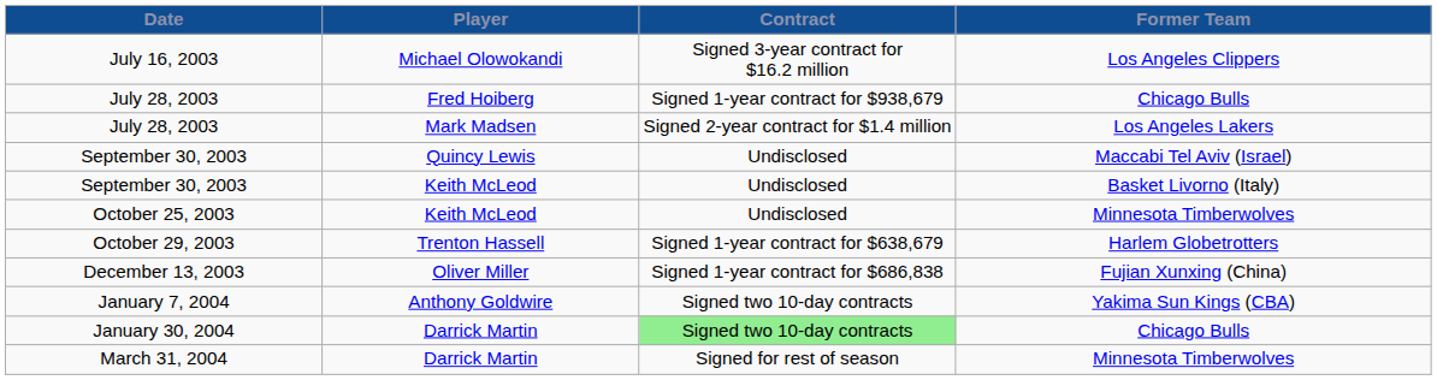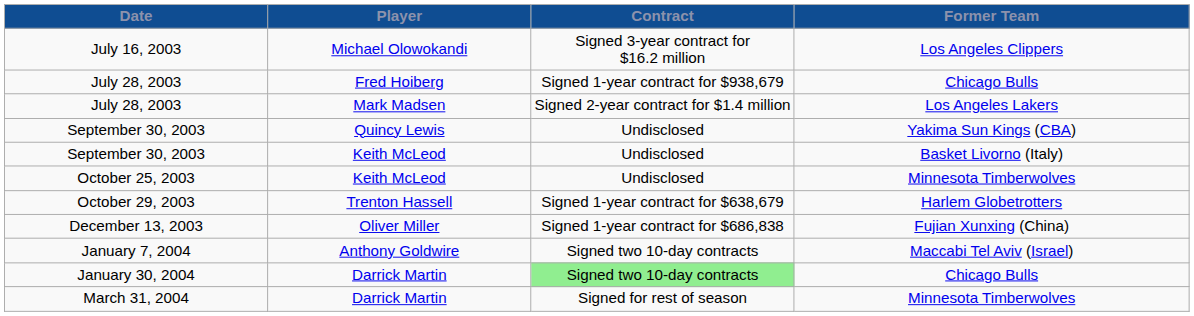 <table class="wikitable sortable sortable">
 <tr>
 <th style="background:#0F4D92; color:#8c92ac" width="10%">Date</th>
 <th style="background:#0F4D92; color:#8c92ac" width="10%">Player</th>
 <th style="background:#0F4D92; color:#8c92ac" width="10%">Contract</th>
 <th style="background:#0F4D92; color:#8c92ac" width="15%">Former Team</th>
 </tr>
 <tr style="text-align: center">
 <td>July 16, 2003</td>
 <td><a href='#'>Michael Olowokandi</a></td>
 <td>Signed 3-year contract for $16.2 million</td>
 <td><a href='#'>Los Angeles Clippers</a></td>
 </tr>
 <tr style="text-align: center">
 <td>July 28, 2003</td>
 <td><a href='#'>Fred Hoiberg</a></td>
 <td>Signed 1-year contract for $938,679</td>
 <td><a href='#'>Chicago Bulls</a></td>
 </tr>
 <tr style="text-align: center">
 <td>July 28, 2003</td>
 <td><a href='#'>Mark Madsen</a></td>
 <td>Signed 2-year contract for $1.4 million</td>
 <td><a href='#'>Los Angeles Lakers</a></td>
 </tr>
 <tr style="text-align: center">
 <td>September 30, 2003</td>
 <td><a href='#'>Quincy Lewis</a></td>
 <td>Undisclosed</td>
-<td><a href='#'>Maccabi Tel Aviv</a> (<a href='#'>Israel</a>)</td>
+<td><a href='#'>Yakima Sun Kings</a> (<a href='#'>CBA</a>)</td>
 </tr>
 <tr style="text-align: center">
 <td>September 30, 2003</td>
 <td><a href='#'>Keith McLeod</a></td>
 <td>Undisclosed</td>
 <td><a href='#'>Basket Livorno</a> (Italy)</td>
 </tr>
 <tr style="text-align: center">
 <td>October 25, 2003</td>
 <td><a href='#'>Keith McLeod</a></td>
 <td>Undisclosed</td>
 <td><a href='#'>Minnesota Timberwolves</a></td>
 </tr>
 <tr style="text-align: center">
 <td>October 29, 2003</td>
 <td><a href='#'>Trenton Hassell</a></td>
 <td>Signed 1-year contract for $638,679</td>
 <td><a href='#'>Harlem Globetrotters</a></td>
 </tr>
 <tr style="text-align: center">
 <td>December 13, 2003</td>
 <td><a href='#'>Oliver Miller</a></td>
 <td>Signed 1-year contract for $686,838</td>
 <td><a href='#'>Fujian Xunxing</a> (China)</td>
 </tr>
 <tr style="text-align: center">
 <td>January 7, 2004</td>
 <td><a href='#'>Anthony Goldwire</a></td>
 <td>Signed two 10-day contracts</td>
-<td><a href='#'>Yakima Sun Kings</a> (<a href='#'>CBA</a>)</td>
+<td><a href='#'>Maccabi Tel Aviv</a> (<a href='#'>Israel</a>)</td>
 </tr>
 <tr style="text-align: center">
 <td>January 30, 2004</td>
 <td><a href='#'>Darrick Martin</a></td>
 <td style="background: lightgreen;">Signed two 10-day contracts</td>
 <td><a href='#'>Chicago Bulls</a></td>
 </tr>
 <tr style="text-align: center">
 <td>March 31, 2004</td>
 <td><a href='#'>Darrick Martin</a></td>
 <td>Signed for rest of season</td>
 <td><a href='#'>Minnesota Timberwolves</a></td>
 </tr>
 </table>
